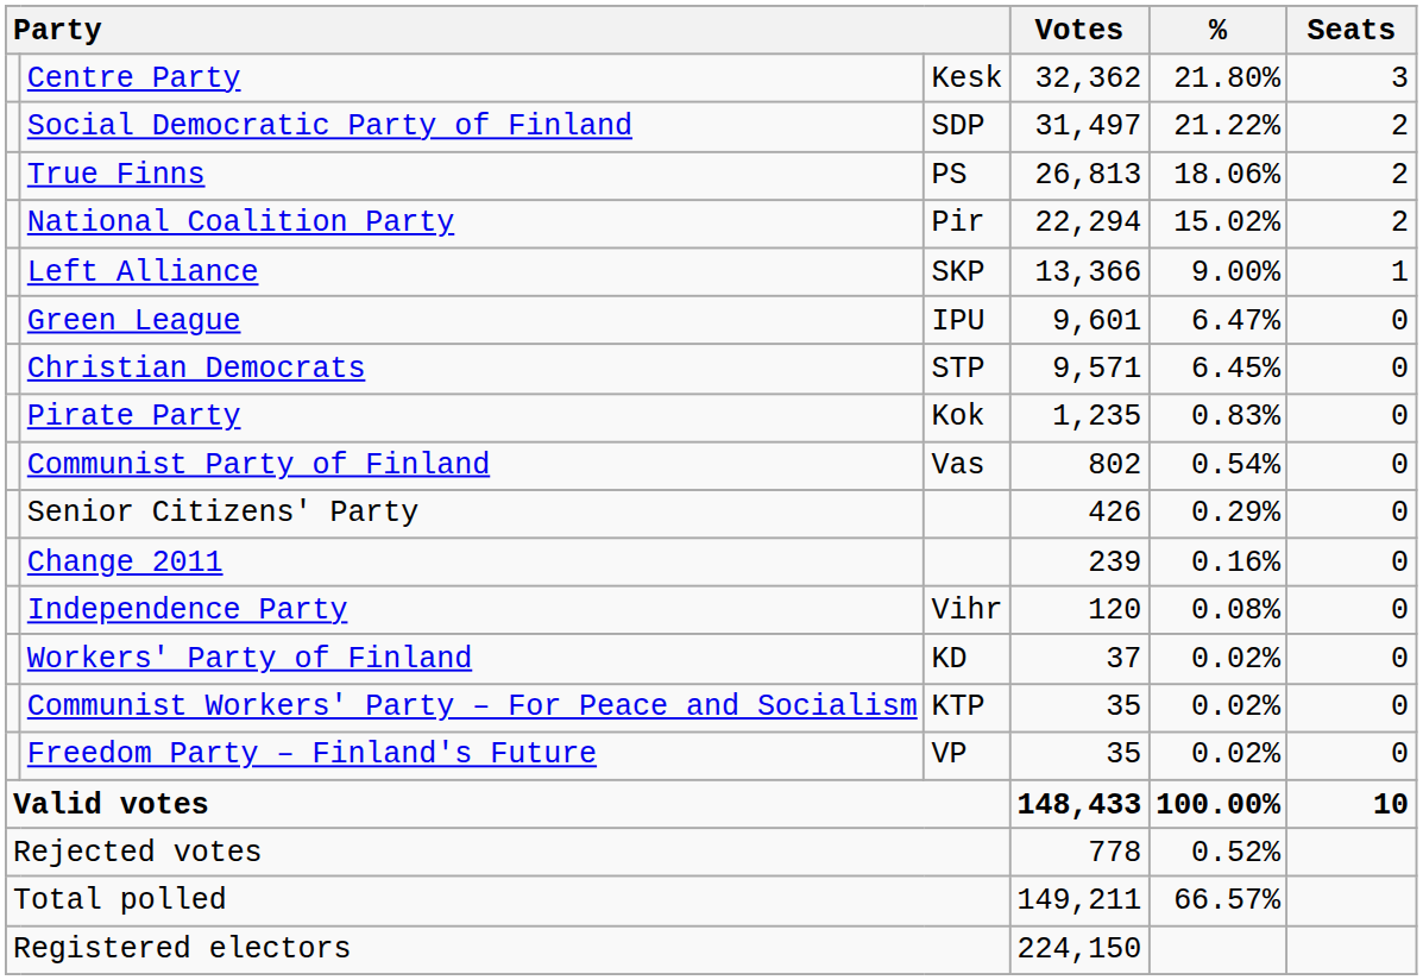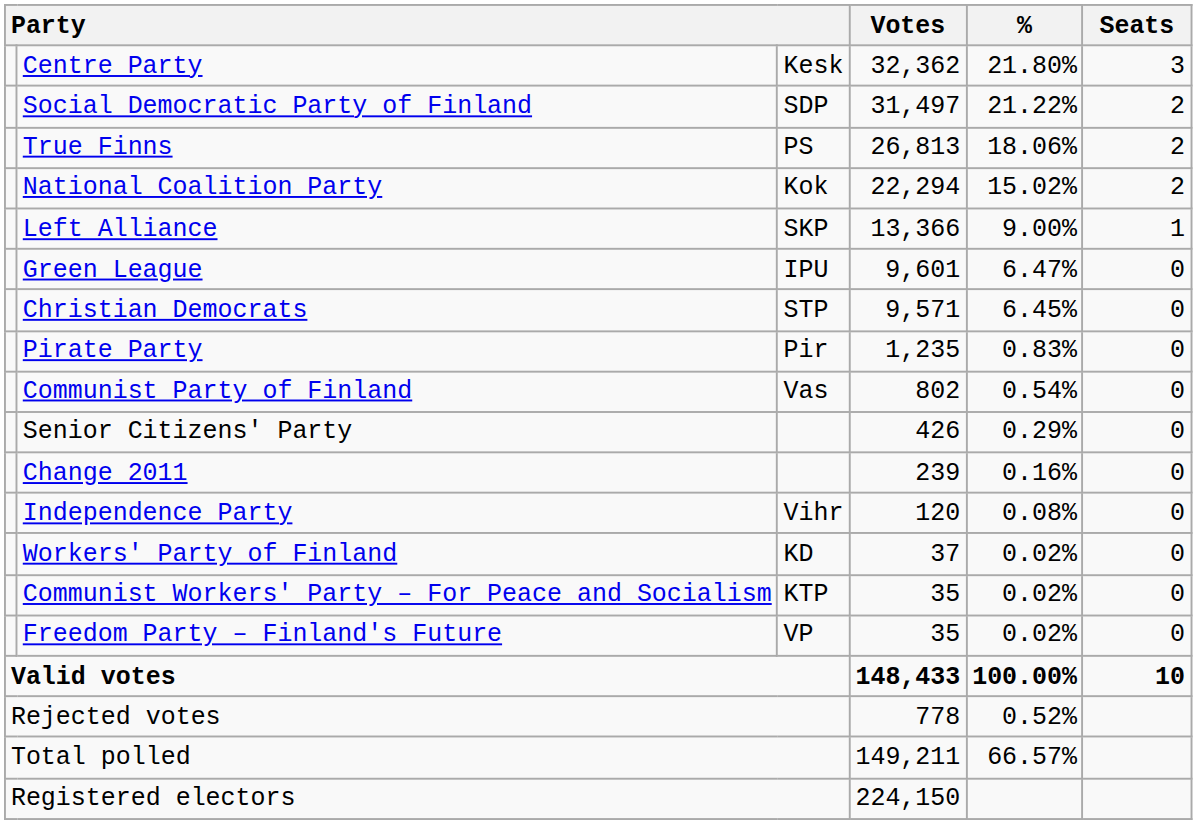 <table class="wikitable" border="1" style="text-align:right;">
 <tr>
 <th style="text-align:left;" colspan=3>Party</th>
 <th align=center width="50">Votes</th>
 <th align=center width="50">%</th>
 <th align=center width="50">Seats</th>
 </tr>
 <tr>
 <td></td>
 <td align=left><a href='#'>Centre Party</a></td>
 <td align=left>Kesk</td>
 <td>32,362</td>
 <td>21.80%</td>
 <td>3</td>
 </tr>
 <tr>
 <td></td>
 <td align=left style="white-space: nowrap;"><a href='#'>Social Democratic Party of Finland</a></td>
 <td align=left>SDP</td>
 <td>31,497</td>
 <td>21.22%</td>
 <td>2</td>
 </tr>
 <tr>
 <td></td>
 <td align=left><a href='#'>True Finns</a></td>
 <td align=left>PS</td>
 <td>26,813</td>
 <td>18.06%</td>
 <td>2</td>
 </tr>
 <tr>
 <td></td>
 <td align=left><a href='#'>National Coalition Party</a></td>
-<td align=left>Pir</td>
+<td align=left>Kok</td>
 <td>22,294</td>
 <td>15.02%</td>
 <td>2</td>
 </tr>
 <tr>
 <td></td>
 <td align=left><a href='#'>Left Alliance</a></td>
 <td align=left>SKP</td>
 <td>13,366</td>
 <td>9.00%</td>
 <td>1</td>
 </tr>
 <tr>
 <td></td>
 <td align=left><a href='#'>Green League</a></td>
 <td align=left>IPU</td>
 <td>9,601</td>
 <td>6.47%</td>
 <td>0</td>
 </tr>
 <tr>
 <td></td>
 <td align=left><a href='#'>Christian Democrats</a></td>
 <td align=left>STP</td>
 <td>9,571</td>
 <td>6.45%</td>
 <td>0</td>
 </tr>
 <tr>
 <td></td>
 <td align=left><a href='#'>Pirate Party</a></td>
-<td align=left>Kok</td>
+<td align=left>Pir</td>
 <td>1,235</td>
 <td>0.83%</td>
 <td>0</td>
 </tr>
 <tr>
 <td></td>
 <td align=left><a href='#'>Communist Party of Finland</a></td>
 <td align=left>Vas</td>
 <td>802</td>
 <td>0.54%</td>
 <td>0</td>
 </tr>
 <tr>
 <td></td>
 <td align=left>Senior Citizens' Party</td>
 <td align=left></td>
 <td>426</td>
 <td>0.29%</td>
 <td>0</td>
 </tr>
 <tr>
 <td></td>
 <td align=left><a href='#'>Change 2011</a></td>
 <td align=left></td>
 <td>239</td>
 <td>0.16%</td>
 <td>0</td>
 </tr>
 <tr>
 <td></td>
 <td align=left><a href='#'>Independence Party</a></td>
 <td align=left>Vihr</td>
 <td>120</td>
 <td>0.08%</td>
 <td>0</td>
 </tr>
 <tr>
 <td></td>
 <td align=left><a href='#'>Workers' Party of Finland</a></td>
 <td align=left>KD</td>
 <td>37</td>
 <td>0.02%</td>
 <td>0</td>
 </tr>
 <tr>
 <td></td>
 <td align=left><a href='#'>Communist Workers' Party – For Peace and Socialism</a></td>
 <td align=left>KTP</td>
 <td>35</td>
 <td>0.02%</td>
 <td>0</td>
 </tr>
 <tr>
 <td></td>
 <td align=left><a href='#'>Freedom Party – Finland's Future</a></td>
 <td align=left>VP</td>
 <td>35</td>
 <td>0.02%</td>
 <td>0</td>
 </tr>
 <tr style="font-weight:bold">
 <td align=left colspan=3>Valid votes</td>
 <td>148,433</td>
 <td>100.00%</td>
 <td>10</td>
 </tr>
 <tr>
 <td align=left colspan=3>Rejected votes</td>
 <td>778</td>
 <td>0.52%</td>
 <td></td>
 </tr>
 <tr>
 <td align=left colspan=3>Total polled</td>
 <td>149,211</td>
 <td>66.57%</td>
 <td></td>
 </tr>
 <tr>
 <td align=left colspan=3>Registered electors</td>
 <td>224,150</td>
 <td></td>
 <td></td>
 </tr>
 </table>
